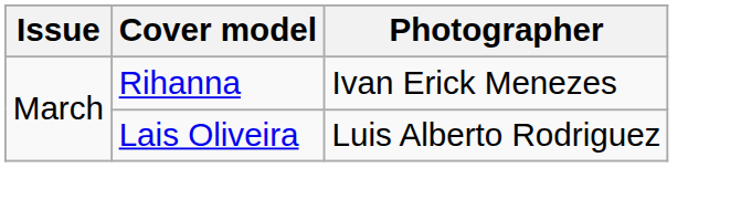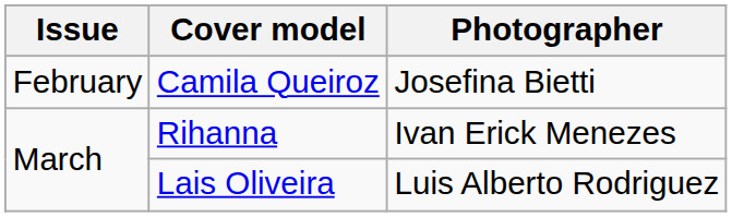 <table class="sortable wikitable">
 <tr>
 <th>Issue</th>
 <th>Cover model</th>
 <th>Photographer</th>
+</tr>
+<tr>
+<td>February</td>
+<td><a href='#'>Camila Queiroz</a></td>
+<td>Josefina Bietti</td>
 </tr>
 <tr>
 <td rowspan="2">March</td>
 <td><a href='#'>Rihanna</a></td>
 <td>Ivan Erick Menezes</td>
 </tr>
 <tr>
 <td><a href='#'>Lais Oliveira</a></td>
 <td>Luis Alberto Rodriguez</td>
 </tr>
 </table>
